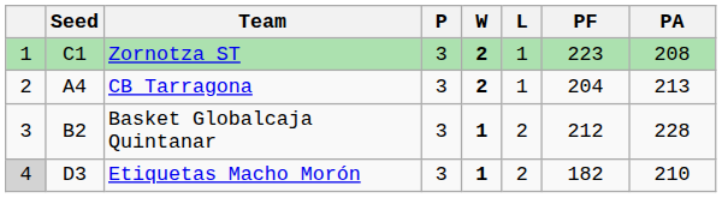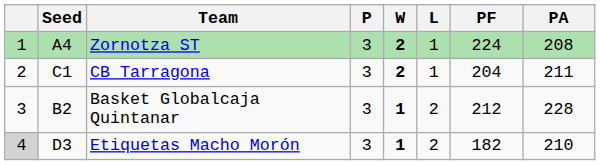 <table class="wikitable" style="text-align:center">
 <tr>
 <th width=20></th>
 <th>Seed</th>
 <th width=200>Team</th>
 <th width=20>P</th>
 <th width=20>W</th>
 <th width=20>L</th>
 <th width=50>PF</th>
 <th width=50>PA</th>
 </tr>
 <tr bgcolor=ACE1AF>
 <td>1</td>
-<td>C1</td>
+<td>A4</td>
 <td align=left><a href='#'>Zornotza ST</a></td>
 <td>3</td>
 <td><strong>2</strong></td>
 <td>1</td>
-<td>223</td>
+<td>224</td>
 <td>208</td>
 </tr>
 <tr>
 <td>2</td>
-<td>A4</td>
+<td>C1</td>
 <td align=left><a href='#'>CB Tarragona</a></td>
 <td>3</td>
 <td><strong>2</strong></td>
 <td>1</td>
 <td>204</td>
-<td>213</td>
+<td>211</td>
 </tr>
 <tr>
 <td>3</td>
 <td>B2</td>
 <td align=left>Basket Globalcaja Quintanar</td>
 <td>3</td>
 <td><strong>1</strong></td>
 <td>2</td>
 <td>212</td>
 <td>228</td>
 </tr>
 <tr>
 <td style="background: lightgrey;">4</td>
 <td>D3</td>
 <td align=left><a href='#'>Etiquetas Macho Morón</a></td>
 <td>3</td>
 <td><strong>1</strong></td>
 <td>2</td>
 <td>182</td>
 <td>210</td>
 </tr>
 </table>
